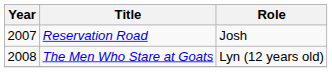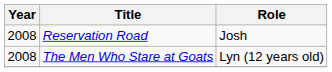 <table class="wikitable">
 <tr>
 <th>Year</th>
 <th>Title</th>
 <th>Role</th>
 </tr>
 <tr>
-<td>2007</td>
+<td>2008</td>
 <td><em><a href='#'>Reservation Road</a></em></td>
 <td>Josh </td>
 </tr>
 <tr>
 <td>2008</td>
 <td><em><a href='#'>The Men Who Stare at Goats</a></em></td>
 <td>Lyn (12 years old)</td>
 </tr>
 <tr>
 </tr>
 </table>
